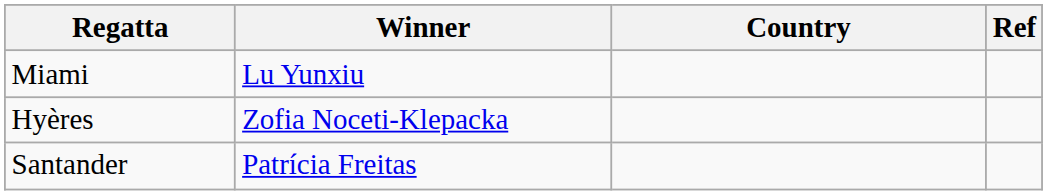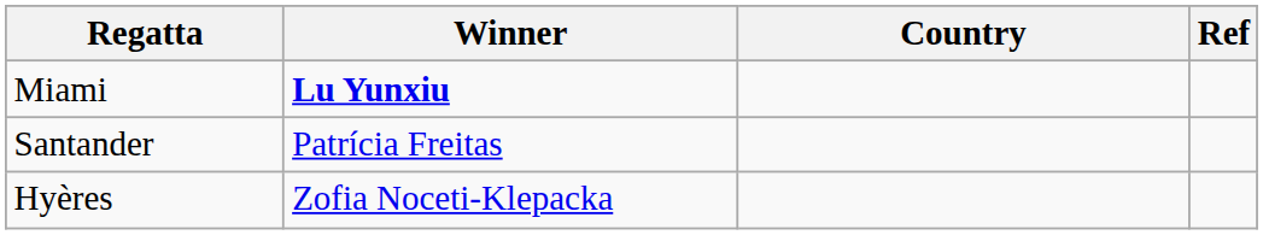 <table class="wikitable">
 <tr>
 <th width=120>Regatta</th>
 <th width=200px>Winner</th>
 <th width=200px>Country</th>
 <th>Ref</th>
 </tr>
 <tr>
 <td>Miami</td>
-<td><a href='#'>Lu Yunxiu</a></td>
+<td><strong><a href='#'>Lu Yunxiu</a></strong></td>
+<td> </td>
+<td></td>
+</tr>
+<tr>
+<td>Santander</td>
+<td><a href='#'>Patrícia Freitas</a></td>
 <td> </td>
 <td></td>
 </tr>
 <tr>
 <td>Hyères</td>
 <td><a href='#'>Zofia Noceti-Klepacka</a></td>
 <td> </td>
 <td></td>
 </tr>
-<tr>
-<td>Santander</td>
-<td><a href='#'>Patrícia Freitas</a></td>
-<td> </td>
-<td></td>
-</tr>
 </table>
